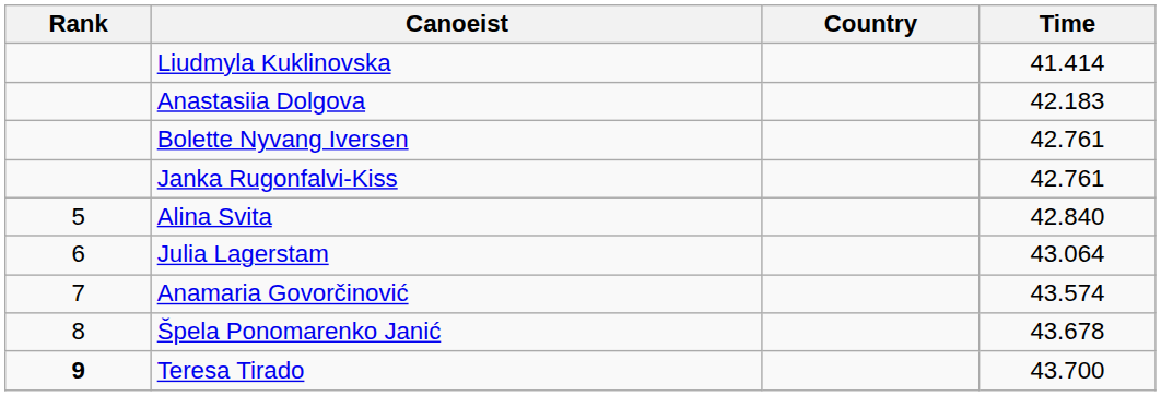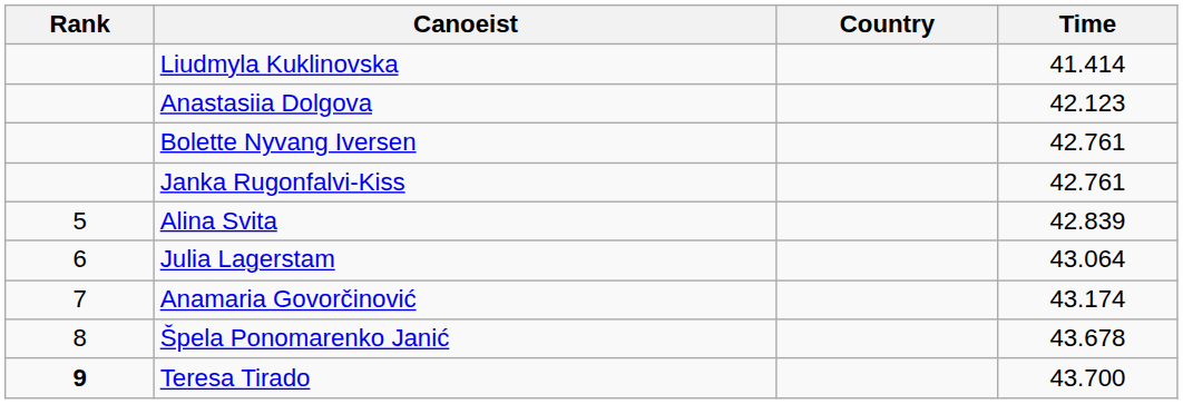 <table class="wikitable" style="text-align:center;width: 60%">
 <tr>
 <th>Rank</th>
 <th>Canoeist</th>
 <th>Country</th>
 <th>Time</th>
 </tr>
 <tr>
 <td></td>
 <td align="left"><a href='#'>Liudmyla Kuklinovska</a></td>
 <td align="left"></td>
 <td>41.414</td>
 </tr>
 <tr>
 <td></td>
 <td align="left"><a href='#'>Anastasiia Dolgova</a></td>
 <td align="left"></td>
-<td>42.183</td>
+<td>42.123</td>
 </tr>
 <tr>
 <td></td>
 <td align="left"><a href='#'>Bolette Nyvang Iversen</a></td>
 <td align="left"></td>
 <td>42.761</td>
 </tr>
 <tr>
 <td></td>
 <td align="left"><a href='#'>Janka Rugonfalvi-Kiss</a></td>
 <td align="left"></td>
 <td>42.761</td>
 </tr>
 <tr>
 <td>5</td>
 <td align="left"><a href='#'>Alina Svita</a></td>
 <td align="left"></td>
-<td>42.840</td>
+<td>42.839</td>
 </tr>
 <tr>
 <td>6</td>
 <td align="left"><a href='#'>Julia Lagerstam</a></td>
 <td align="left"></td>
 <td>43.064</td>
 </tr>
 <tr>
 <td>7</td>
 <td align="left"><a href='#'>Anamaria Govorčinović</a></td>
 <td align="left"></td>
-<td>43.574</td>
+<td>43.174</td>
 </tr>
 <tr>
 <td>8</td>
 <td align="left"><a href='#'>Špela Ponomarenko Janić</a></td>
 <td align="left"></td>
 <td>43.678</td>
 </tr>
 <tr>
 <td><strong>9</strong></td>
 <td align="left"><a href='#'>Teresa Tirado</a></td>
 <td align="left"></td>
 <td>43.700</td>
 </tr>
 </table>
